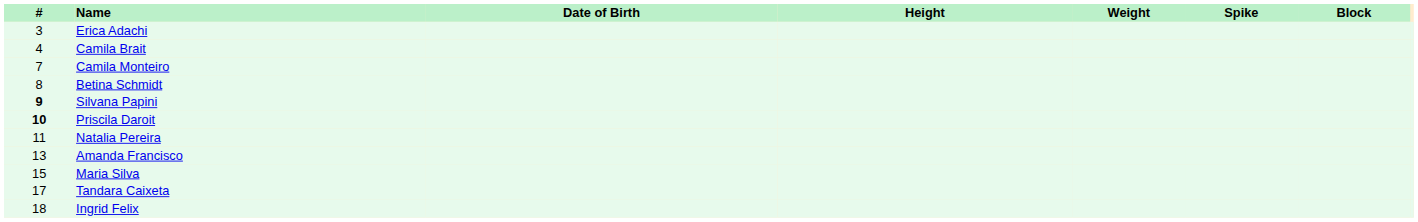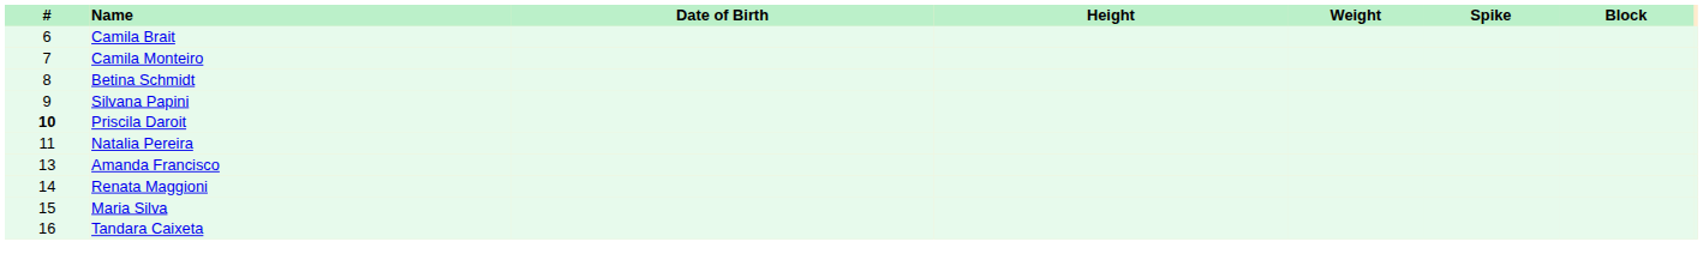 <table border=0 cellpadding=2 cellspacing=0  |- bgcolor=#FFECCE style="text-align:center; font-size:90%;" width=100%>
 <tr bgcolor=#BBF0C9>
 <th width=5%>#</th>
 <th width=25% align=left>Name</th>
 <th width=25%>Date of Birth</th>
 <th width=21%>Height</th>
 <th width=8%>Weight</th>
 <th width=8%>Spike</th>
 <th width=8%>Block</th>
 </tr>
 <tr bgcolor=#E7FAEC>
-<td>3</td>
-<td align=left><a href='#'>Erica Adachi</a></td>
-<td></td>
-<td></td>
-<td></td>
-<td></td>
-<td></td>
-<td></td>
-</tr>
-<tr bgcolor=#E7FAEC>
-<td>4</td>
+<td>6</td>
 <td align=left><a href='#'>Camila Brait</a></td>
 <td></td>
 <td></td>
 <td></td>
 <td></td>
 <td></td>
 <td></td>
 </tr>
 <tr bgcolor=#E7FAEC>
 <td>7</td>
 <td align=left><a href='#'>Camila Monteiro</a></td>
 <td></td>
 <td></td>
 <td></td>
 <td></td>
 <td></td>
 <td></td>
 </tr>
 <tr bgcolor=#E7FAEC>
 <td>8</td>
 <td align=left><a href='#'>Betina Schmidt</a></td>
 <td></td>
 <td></td>
 <td></td>
 <td></td>
 <td></td>
 <td></td>
 </tr>
 <tr bgcolor=#E7FAEC>
-<td><strong>9</strong></td>
+<td>9</td>
 <td align=left><a href='#'>Silvana Papini</a></td>
 <td></td>
 <td></td>
 <td></td>
 <td></td>
 <td></td>
 <td></td>
 </tr>
 <tr bgcolor=#E7FAEC>
 <td><strong>10</strong></td>
 <td align=left><a href='#'>Priscila Daroit</a></td>
 <td></td>
 <td></td>
 <td></td>
 <td></td>
 <td></td>
 <td></td>
 </tr>
 <tr bgcolor=#E7FAEC>
 <td>11</td>
 <td align=left><a href='#'>Natalia Pereira</a></td>
 <td></td>
 <td></td>
 <td></td>
 <td></td>
 <td></td>
 <td></td>
 </tr>
 <tr bgcolor=#E7FAEC>
 <td>13</td>
 <td align=left><a href='#'>Amanda Francisco</a></td>
 <td></td>
 <td></td>
 <td></td>
 <td></td>
 <td></td>
 <td></td>
 </tr>
 <tr bgcolor=#E7FAEC>
+<td>14</td>
+<td align=left><a href='#'>Renata Maggioni</a></td>
+<td></td>
+<td></td>
+<td></td>
+<td></td>
+<td></td>
+<td></td>
+</tr>
+<tr bgcolor=#E7FAEC>
 <td>15</td>
 <td align=left><a href='#'>Maria Silva</a></td>
 <td></td>
 <td></td>
 <td></td>
 <td></td>
 <td></td>
 <td></td>
 </tr>
 <tr bgcolor=#E7FAEC>
-<td>17</td>
+<td>16</td>
 <td align=left><a href='#'>Tandara Caixeta</a></td>
 <td></td>
 <td></td>
 <td></td>
 <td></td>
 <td></td>
 <td></td>
 </tr>
-<tr bgcolor=#E7FAEC>
-<td>18</td>
-<td align=left><a href='#'>Ingrid Felix</a></td>
-<td></td>
-<td></td>
-<td></td>
-<td></td>
-<td></td>
-<td></td>
-</tr>
 </table>
